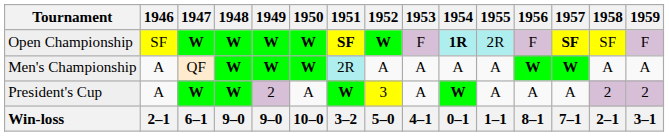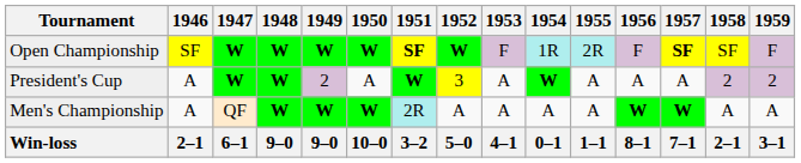 <table class=wikitable style=text-align:center;font-size:83%>
 <tr>
 <th>Tournament</th>
 <th>1946</th>
 <th>1947</th>
 <th>1948</th>
 <th>1949</th>
 <th>1950</th>
 <th>1951</th>
 <th>1952</th>
 <th>1953</th>
 <th>1954</th>
 <th>1955</th>
 <th>1956</th>
 <th>1957</th>
 <th>1958</th>
 <th>1959</th>
 </tr>
 <tr>
 <td style="background:#efefef; text-align:left;">Open Championship</td>
 <td style="background:yellow;">SF</td>
 <td bgcolor=lime><strong>W</strong></td>
 <td bgcolor=lime><strong>W</strong></td>
 <td bgcolor=lime><strong>W</strong></td>
 <td bgcolor=lime><strong>W</strong></td>
 <td style="background:yellow;"><strong>SF</strong></td>
 <td bgcolor=lime><strong>W</strong></td>
 <td style="background:thistle;">F</td>
-<td style="background:#afeeee;"><strong>1R</strong></td>
+<td style="background:#afeeee;">1R</td>
 <td style="background:#afeeee;">2R</td>
 <td style="background:thistle;">F</td>
 <td style="background:yellow;"><strong>SF</strong></td>
 <td style="background:yellow;">SF</td>
 <td style="background:thistle;">F</td>
+</tr>
+<tr>
+<td style="background:#efefef; text-align:left;">President's Cup</td>
+<td>A</td>
+<td bgcolor=lime><strong>W</strong></td>
+<td bgcolor=lime><strong>W</strong></td>
+<td style="background:thistle;">2</td>
+<td>A</td>
+<td bgcolor=lime><strong>W</strong></td>
+<td style="background:yellow;">3</td>
+<td>A</td>
+<td bgcolor=lime><strong>W</strong></td>
+<td>A</td>
+<td>A</td>
+<td>A</td>
+<td style="background:thistle;">2</td>
+<td style="background:thistle;">2</td>
 </tr>
 <tr>
 <td style="background:#efefef; text-align:left;">Men's Championship</td>
 <td>A</td>
 <td style="background:#ffebcd;">QF</td>
 <td bgcolor=lime><strong>W</strong></td>
 <td bgcolor=lime><strong>W</strong></td>
 <td bgcolor=lime><strong>W</strong></td>
 <td style="background:#afeeee;">2R</td>
 <td>A</td>
 <td>A</td>
 <td>A</td>
 <td>A</td>
 <td bgcolor=lime><strong>W</strong></td>
 <td bgcolor=lime><strong>W</strong></td>
 <td>A</td>
 <td>A</td>
 </tr>
 <tr>
-<td style="background:#efefef; text-align:left;">President's Cup</td>
-<td>A</td>
-<td bgcolor=lime><strong>W</strong></td>
-<td bgcolor=lime><strong>W</strong></td>
-<td style="background:thistle;">2</td>
-<td>A</td>
-<td bgcolor=lime><strong>W</strong></td>
-<td style="background:yellow;">3</td>
-<td>A</td>
-<td bgcolor=lime><strong>W</strong></td>
-<td>A</td>
-<td>A</td>
-<td>A</td>
-<td style="background:thistle;">2</td>
-<td style="background:thistle;">2</td>
-</tr>
-<tr>
 <th style=text-align:left>Win-loss</th>
 <th>2–1</th>
 <th>6–1</th>
 <th>9–0</th>
 <th>9–0</th>
 <th>10–0</th>
 <th>3–2</th>
 <th>5–0</th>
 <th>4–1</th>
 <th>0–1</th>
 <th>1–1</th>
 <th>8–1</th>
 <th>7–1</th>
 <th>2–1</th>
 <th>3–1</th>
 </tr>
 </table>
